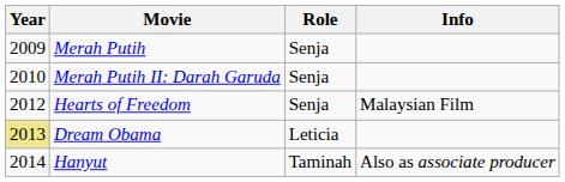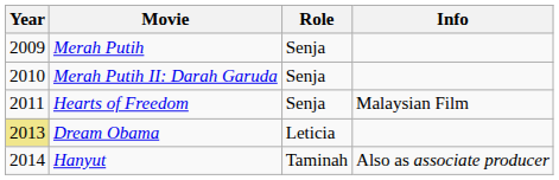 <table class="wikitable sortable">
 <tr>
 <th>Year</th>
 <th>Movie</th>
 <th>Role</th>
 <th>Info</th>
 </tr>
 <tr>
 <td>2009</td>
 <td><em><a href='#'>Merah Putih</a></em></td>
 <td>Senja</td>
 <td></td>
 </tr>
 <tr>
 <td>2010</td>
 <td><em><a href='#'>Merah Putih II: Darah Garuda</a></em></td>
 <td>Senja</td>
 <td></td>
 </tr>
 <tr>
-<td>2012</td>
+<td>2011</td>
 <td><em><a href='#'>Hearts of Freedom</a></em></td>
 <td>Senja</td>
 <td>Malaysian Film</td>
 </tr>
 <tr>
 <td style="background: khaki;">2013</td>
 <td><em><a href='#'>Dream Obama</a></em></td>
 <td>Leticia</td>
 <td></td>
 </tr>
 <tr>
 <td>2014</td>
 <td><em><a href='#'>Hanyut</a></em></td>
 <td>Taminah</td>
 <td>Also as <em>associate producer</em></td>
 </tr>
 </table>
